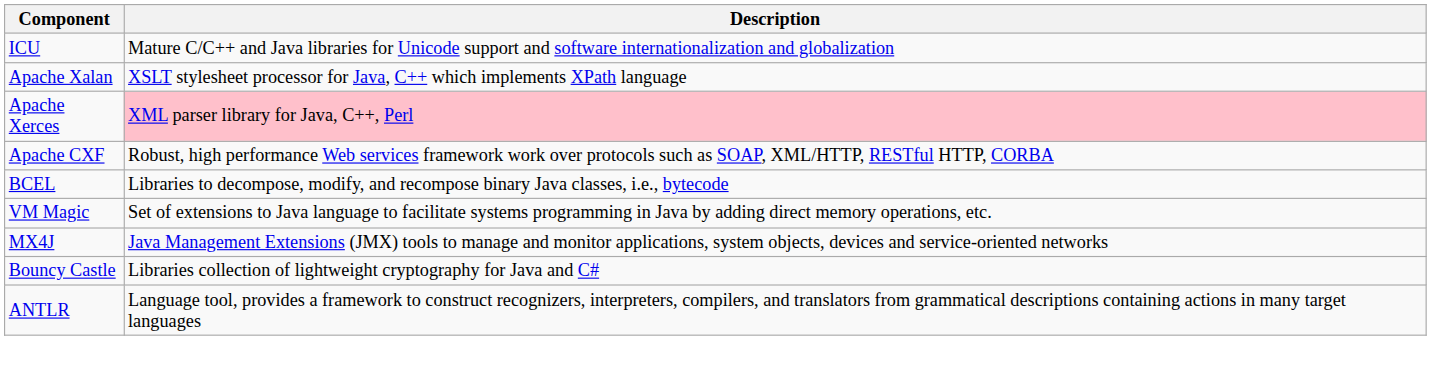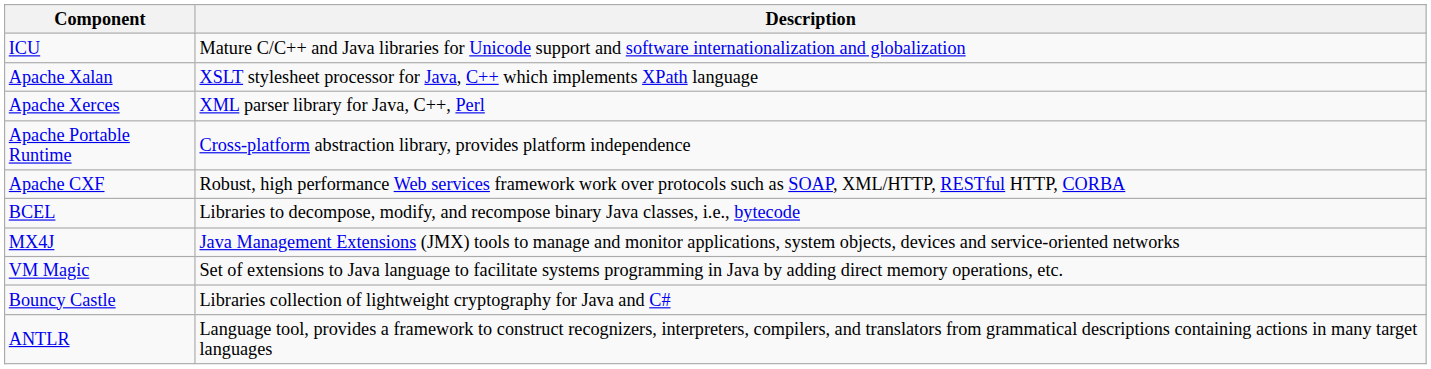 <table class="wikitable">
 <tr>
 <th>Component</th>
 <th>Description</th>
 </tr>
 <tr>
 <td><a href='#'>ICU</a></td>
 <td>Mature C/C++ and Java libraries for <a href='#'>Unicode</a> support and <a href='#'>software internationalization and globalization</a></td>
 </tr>
 <tr>
 <td><a href='#'>Apache Xalan</a></td>
 <td><a href='#'>XSLT</a> stylesheet processor for <a href='#'>Java</a>, <a href='#'>C++</a> which implements <a href='#'>XPath</a> language</td>
 </tr>
 <tr>
 <td><a href='#'>Apache Xerces</a></td>
-<td style="background: pink;"><a href='#'>XML</a> parser library for Java, C++, <a href='#'>Perl</a></td>
+<td><a href='#'>XML</a> parser library for Java, C++, <a href='#'>Perl</a></td>
+</tr>
+<tr>
+<td><a href='#'>Apache Portable Runtime</a></td>
+<td><a href='#'>Cross-platform</a> abstraction library, provides platform independence</td>
 </tr>
 <tr>
 <td><a href='#'>Apache CXF</a></td>
 <td>Robust, high performance <a href='#'>Web services</a> framework work over protocols such as <a href='#'>SOAP</a>, XML/HTTP, <a href='#'>RESTful</a> HTTP, <a href='#'>CORBA</a></td>
 </tr>
 <tr>
 <td><a href='#'>BCEL</a></td>
 <td>Libraries to decompose, modify, and recompose binary Java classes, i.e., <a href='#'>bytecode</a></td>
 </tr>
 <tr>
+<td><a href='#'>MX4J</a></td>
+<td><a href='#'>Java Management Extensions</a> (JMX) tools to manage and monitor applications, system objects, devices and service-oriented networks</td>
+</tr>
+<tr>
 <td><a href='#'>VM Magic</a></td>
 <td>Set of extensions to Java language to facilitate systems programming in Java by adding direct memory operations, etc.</td>
-</tr>
-<tr>
-<td><a href='#'>MX4J</a></td>
-<td><a href='#'>Java Management Extensions</a> (JMX) tools to manage and monitor applications, system objects, devices and service-oriented networks</td>
 </tr>
 <tr>
 <td><a href='#'>Bouncy Castle</a></td>
 <td>Libraries collection of lightweight cryptography for Java and <a href='#'>C#</a></td>
 </tr>
 <tr>
 <td><a href='#'>ANTLR</a></td>
 <td>Language tool, provides a framework to construct recognizers, interpreters, compilers, and translators from grammatical descriptions containing actions in many target languages</td>
 </tr>
 </table>
